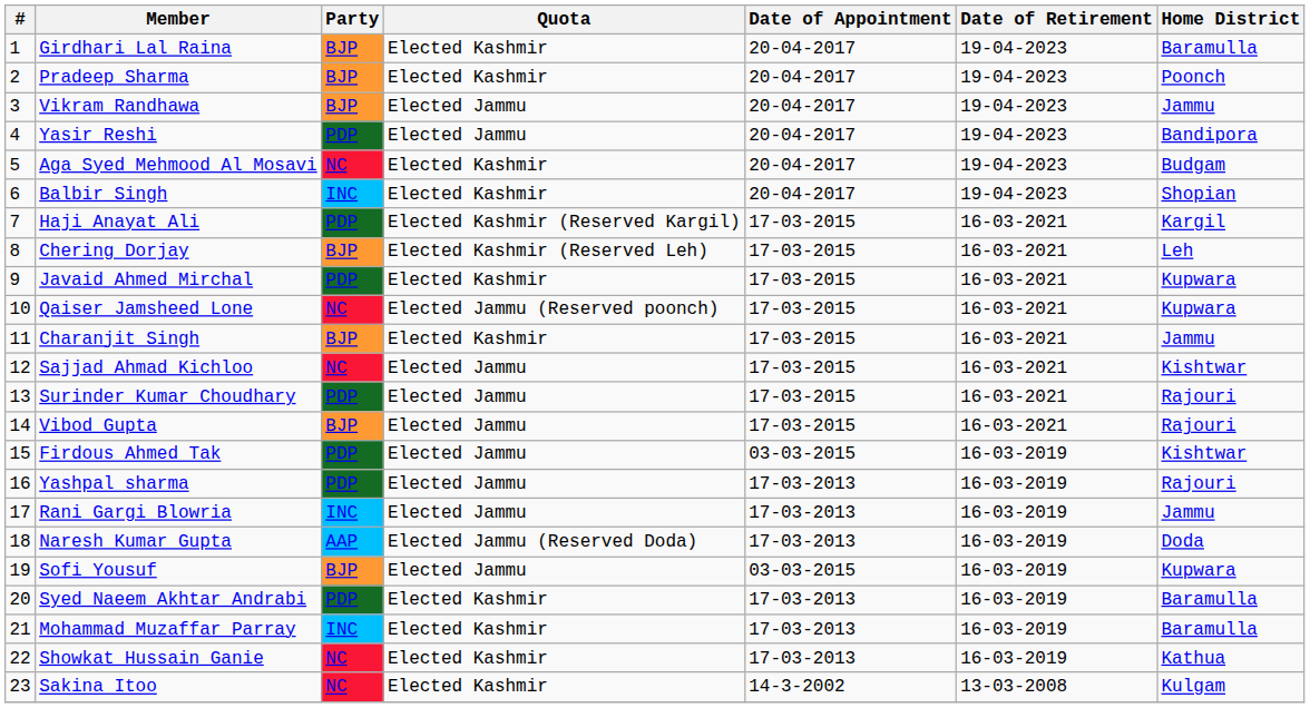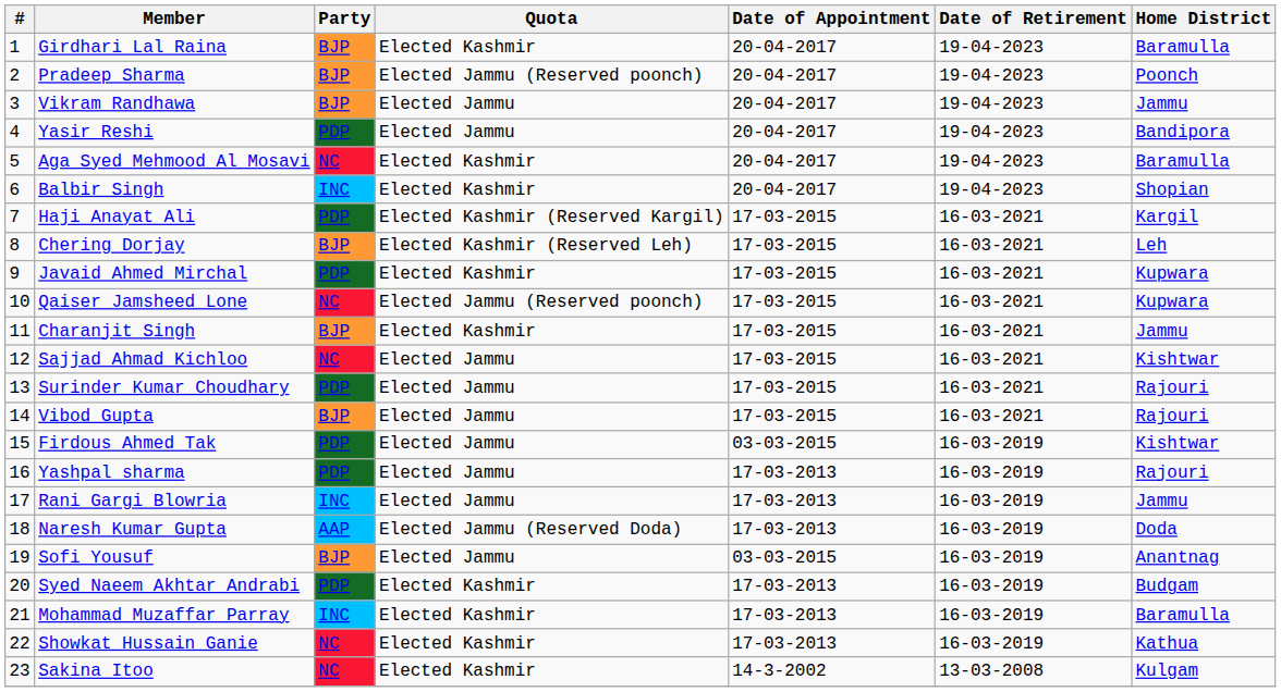 <table class="wikitable sortable">
 <tr>
 <th>#</th>
 <th>Member</th>
 <th>Party</th>
 <th>Quota</th>
 <th>Date of Appointment</th>
 <th>Date of Retirement</th>
 <th>Home District</th>
 </tr>
 <tr>
 <td>1</td>
 <td><a href='#'>Girdhari Lal Raina</a></td>
 <td bgcolor=#FF9933><a href='#'>BJP</a></td>
 <td>Elected Kashmir</td>
 <td>20-04-2017</td>
 <td>19-04-2023</td>
 <td><a href='#'>Baramulla</a></td>
 </tr>
 <tr>
 <td>2</td>
 <td><a href='#'>Pradeep Sharma</a></td>
 <td bgcolor=#FF9933><a href='#'>BJP</a></td>
-<td>Elected Kashmir</td>
+<td>Elected Jammu (Reserved poonch)</td>
 <td>20-04-2017</td>
 <td>19-04-2023</td>
 <td><a href='#'>Poonch</a></td>
 </tr>
 <tr>
 <td>3</td>
 <td><a href='#'>Vikram Randhawa</a></td>
 <td bgcolor=#FF9933><a href='#'>BJP</a></td>
 <td>Elected Jammu</td>
 <td>20-04-2017</td>
 <td>19-04-2023</td>
 <td><a href='#'>Jammu</a></td>
 </tr>
 <tr>
 <td>4</td>
 <td><a href='#'>Yasir Reshi</a></td>
 <td bgcolor=#146B23><a href='#'>PDP</a></td>
 <td>Elected Jammu</td>
 <td>20-04-2017</td>
 <td>19-04-2023</td>
 <td><a href='#'>Bandipora</a></td>
 </tr>
 <tr>
 <td>5</td>
 <td><a href='#'>Aga Syed Mehmood Al Mosavi</a></td>
 <td bgcolor=#FA1635><a href='#'>NC</a></td>
 <td>Elected Kashmir</td>
 <td>20-04-2017</td>
 <td>19-04-2023</td>
-<td><a href='#'>Budgam</a></td>
+<td><a href='#'>Baramulla</a></td>
 </tr>
 <tr>
 <td>6</td>
 <td><a href='#'>Balbir Singh</a></td>
 <td bgcolor=#00BFFF><a href='#'>INC</a></td>
 <td>Elected Kashmir</td>
 <td>20-04-2017</td>
 <td>19-04-2023</td>
 <td><a href='#'>Shopian</a></td>
 </tr>
 <tr>
 <td>7</td>
 <td><a href='#'>Haji Anayat Ali</a></td>
 <td bgcolor=#146B23><a href='#'>PDP</a></td>
 <td>Elected Kashmir (Reserved Kargil)</td>
 <td>17-03-2015</td>
 <td>16-03-2021</td>
 <td><a href='#'>Kargil</a></td>
 </tr>
 <tr>
 <td>8</td>
 <td><a href='#'>Chering Dorjay</a></td>
 <td bgcolor=#FF9933><a href='#'>BJP</a></td>
 <td>Elected Kashmir (Reserved Leh)</td>
 <td>17-03-2015</td>
 <td>16-03-2021</td>
 <td><a href='#'>Leh</a></td>
 </tr>
 <tr>
 <td>9</td>
 <td><a href='#'>Javaid Ahmed Mirchal</a></td>
 <td bgcolor=#146B23><a href='#'>PDP</a></td>
 <td>Elected Kashmir</td>
 <td>17-03-2015</td>
 <td>16-03-2021</td>
 <td><a href='#'>Kupwara</a></td>
 </tr>
 <tr>
 <td>10</td>
 <td><a href='#'>Qaiser Jamsheed Lone</a></td>
 <td bgcolor=#FA1635><a href='#'>NC</a></td>
 <td>Elected Jammu (Reserved poonch)</td>
 <td>17-03-2015</td>
 <td>16-03-2021</td>
 <td><a href='#'>Kupwara</a></td>
 </tr>
 <tr>
 <td>11</td>
 <td><a href='#'>Charanjit Singh</a></td>
 <td bgcolor=#FF9933><a href='#'>BJP</a></td>
 <td>Elected Kashmir</td>
 <td>17-03-2015</td>
 <td>16-03-2021</td>
 <td><a href='#'>Jammu</a></td>
 </tr>
 <tr>
 <td>12</td>
 <td><a href='#'>Sajjad Ahmad Kichloo</a></td>
 <td bgcolor=#FA1635><a href='#'>NC</a></td>
 <td>Elected Jammu</td>
 <td>17-03-2015</td>
 <td>16-03-2021</td>
 <td><a href='#'>Kishtwar</a></td>
 </tr>
 <tr>
 <td>13</td>
 <td><a href='#'>Surinder Kumar Choudhary</a></td>
 <td bgcolor=#146B23><a href='#'>PDP</a></td>
 <td>Elected Jammu</td>
 <td>17-03-2015</td>
 <td>16-03-2021</td>
 <td><a href='#'>Rajouri</a></td>
 </tr>
 <tr>
 <td>14</td>
 <td><a href='#'>Vibod Gupta</a></td>
 <td bgcolor=#FF9933><a href='#'>BJP</a></td>
 <td>Elected Jammu</td>
 <td>17-03-2015</td>
 <td>16-03-2021</td>
 <td><a href='#'>Rajouri</a></td>
 </tr>
 <tr>
 <td>15</td>
 <td><a href='#'>Firdous Ahmed Tak</a></td>
 <td bgcolor=#146B23><a href='#'>PDP</a></td>
 <td>Elected Jammu</td>
 <td>03-03-2015</td>
 <td>16-03-2019</td>
 <td><a href='#'>Kishtwar</a></td>
 </tr>
 <tr>
 <td>16</td>
 <td><a href='#'>Yashpal sharma</a></td>
 <td bgcolor=#146B23><a href='#'>PDP</a></td>
 <td>Elected Jammu</td>
 <td>17-03-2013</td>
 <td>16-03-2019</td>
 <td><a href='#'>Rajouri</a></td>
 </tr>
 <tr>
 <td>17</td>
 <td><a href='#'>Rani Gargi Blowria</a></td>
 <td bgcolor=#00BFFF><a href='#'>INC</a></td>
 <td>Elected Jammu</td>
 <td>17-03-2013</td>
 <td>16-03-2019</td>
 <td><a href='#'>Jammu</a></td>
 </tr>
 <tr>
 <td>18</td>
 <td><a href='#'>Naresh Kumar Gupta</a></td>
 <td bgcolor=#00BFFF><a href='#'>AAP</a></td>
 <td>Elected Jammu (Reserved Doda)</td>
 <td>17-03-2013</td>
 <td>16-03-2019</td>
 <td><a href='#'>Doda</a></td>
 </tr>
 <tr>
 <td>19</td>
 <td><a href='#'>Sofi Yousuf </a></td>
 <td bgcolor=#FF9933><a href='#'>BJP</a></td>
 <td>Elected Jammu</td>
 <td>03-03-2015</td>
 <td>16-03-2019</td>
-<td><a href='#'>Kupwara</a></td>
+<td><a href='#'>Anantnag</a></td>
 </tr>
 <tr>
 <td>20</td>
 <td><a href='#'>Syed Naeem Akhtar Andrabi</a></td>
 <td bgcolor=#146B23><a href='#'>PDP</a></td>
 <td>Elected Kashmir</td>
 <td>17-03-2013</td>
 <td>16-03-2019</td>
-<td><a href='#'>Baramulla</a></td>
+<td><a href='#'>Budgam</a></td>
 </tr>
 <tr>
 <td>21</td>
 <td><a href='#'>Mohammad Muzaffar Parray </a></td>
 <td bgcolor=#00BFFF><a href='#'>INC</a></td>
 <td>Elected Kashmir</td>
 <td>17-03-2013</td>
 <td>16-03-2019</td>
 <td><a href='#'>Baramulla</a></td>
 </tr>
 <tr>
 <td>22</td>
 <td><a href='#'>Showkat Hussain Ganie</a></td>
 <td bgcolor=#FA1635><a href='#'>NC</a></td>
 <td>Elected Kashmir</td>
 <td>17-03-2013</td>
 <td>16-03-2019</td>
 <td><a href='#'>Kathua</a></td>
 </tr>
 <tr>
 <td>23</td>
 <td><a href='#'>Sakina Itoo</a></td>
 <td bgcolor=#FA1635><a href='#'>NC</a></td>
 <td>Elected Kashmir</td>
 <td>14-3-2002</td>
 <td>13-03-2008</td>
 <td><a href='#'>Kulgam</a></td>
 </tr>
 <tr>
 </tr>
 </table>
